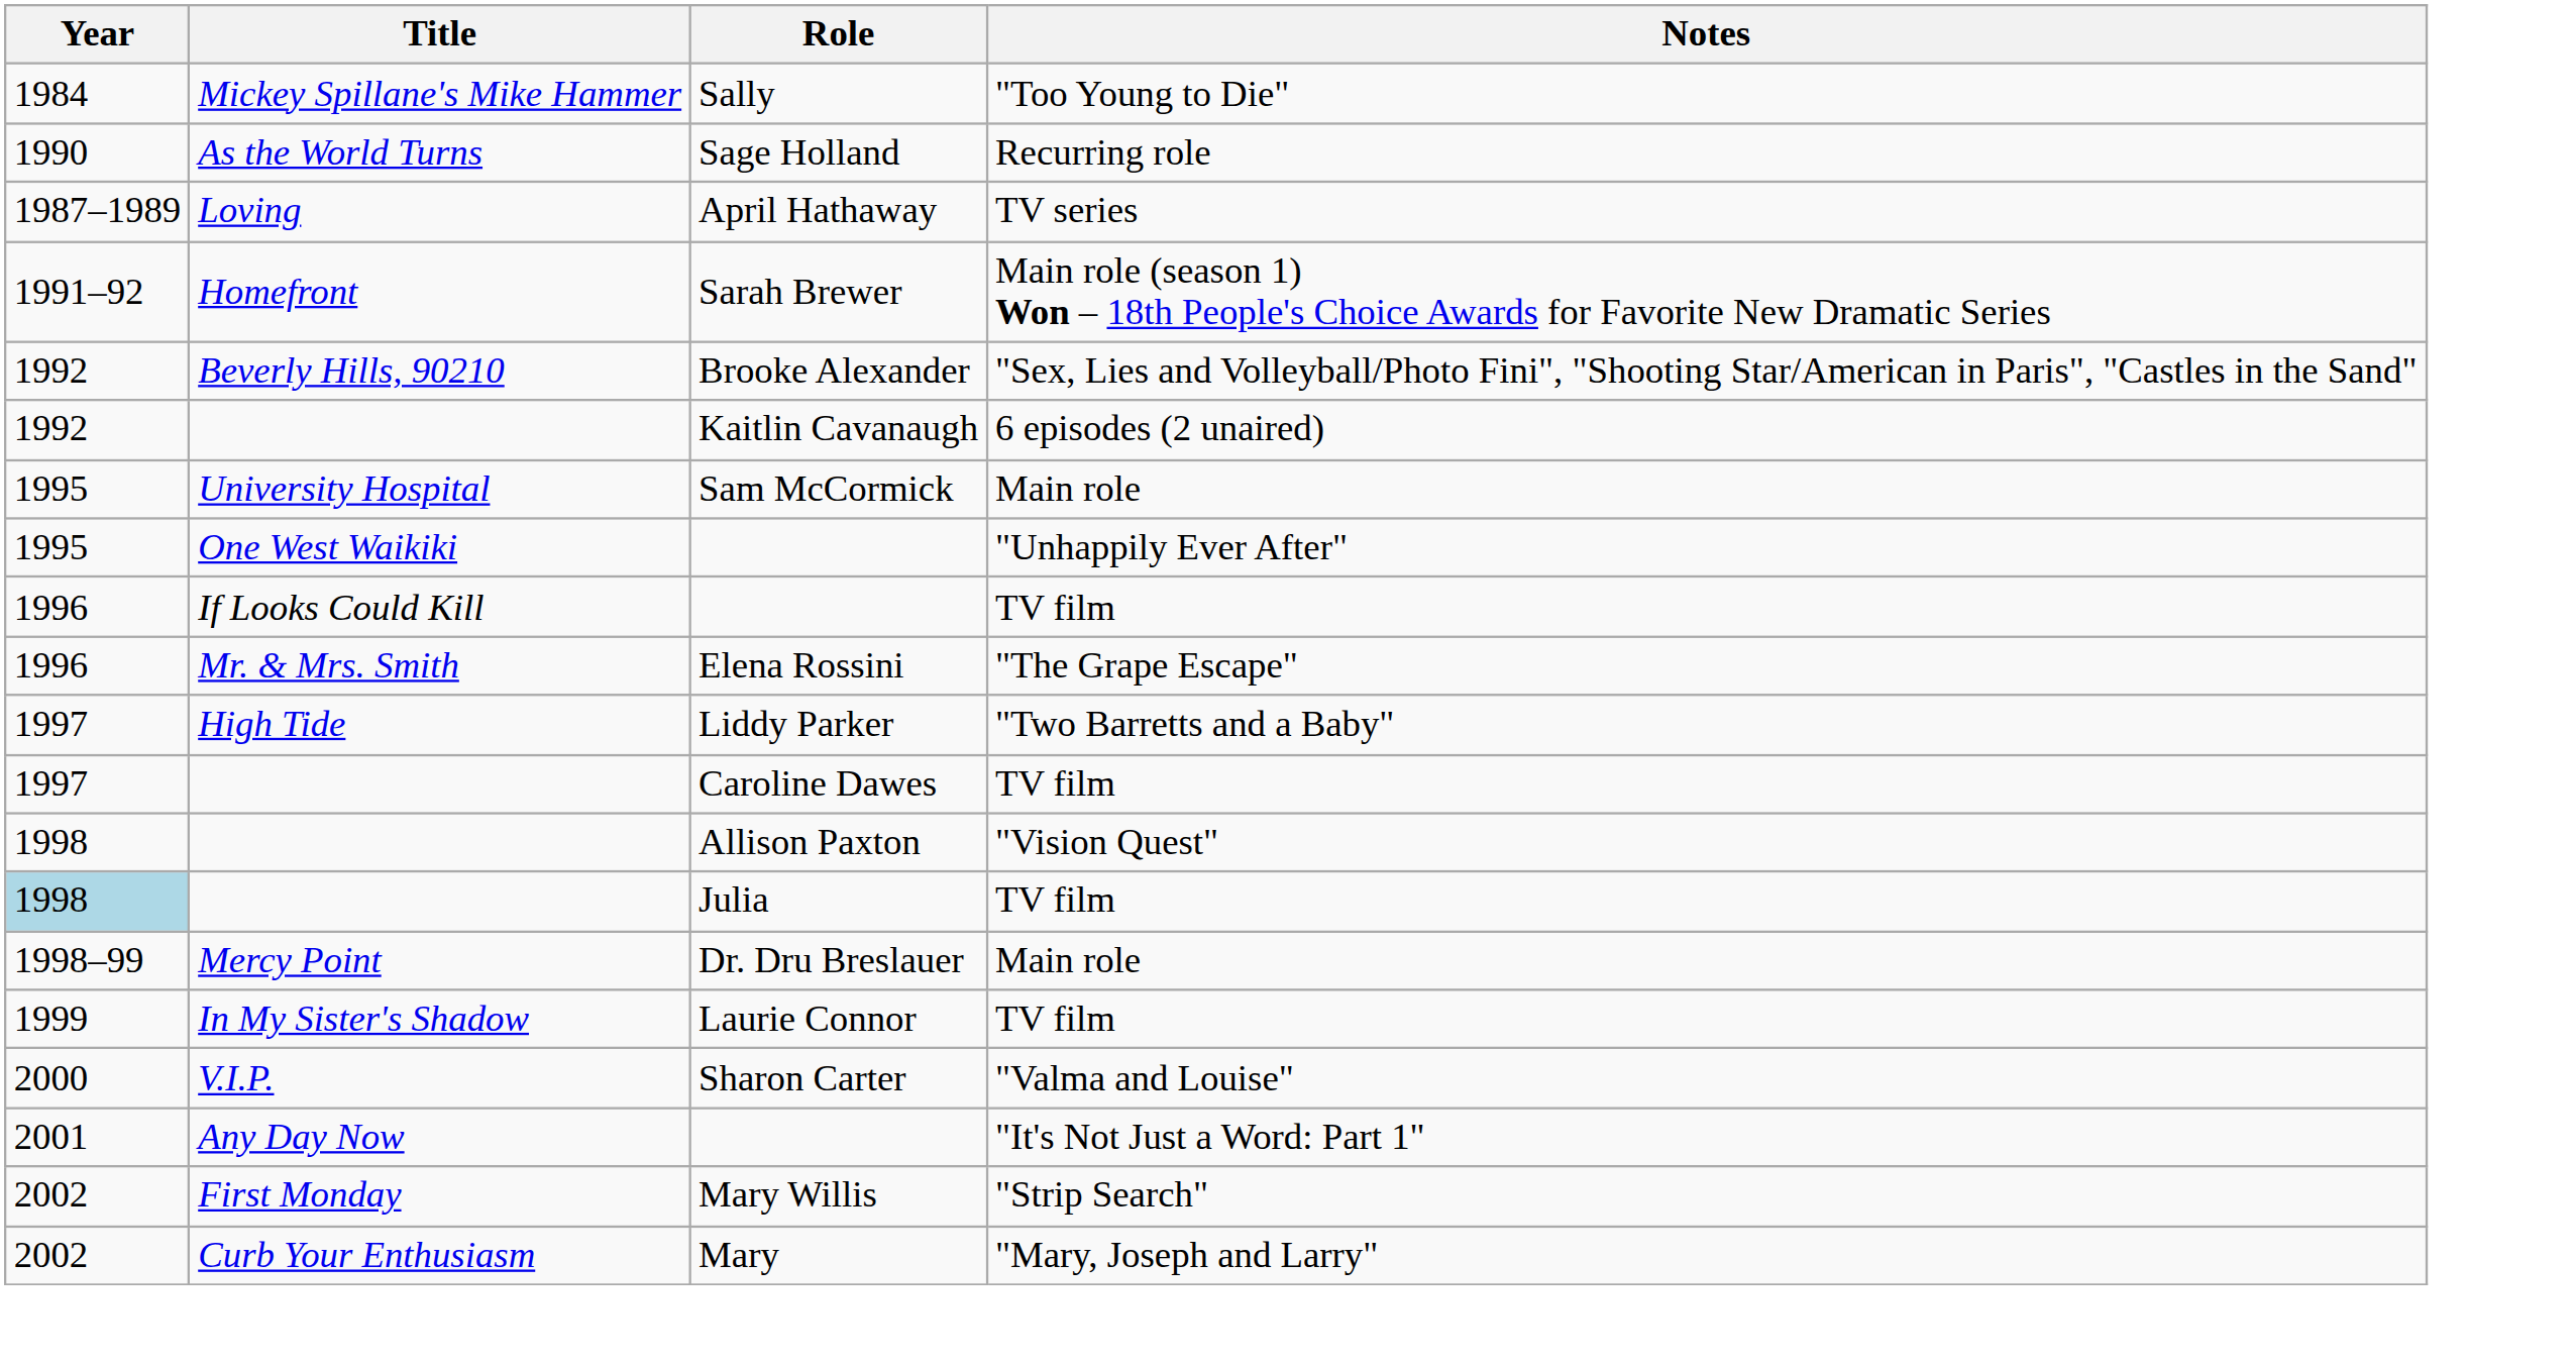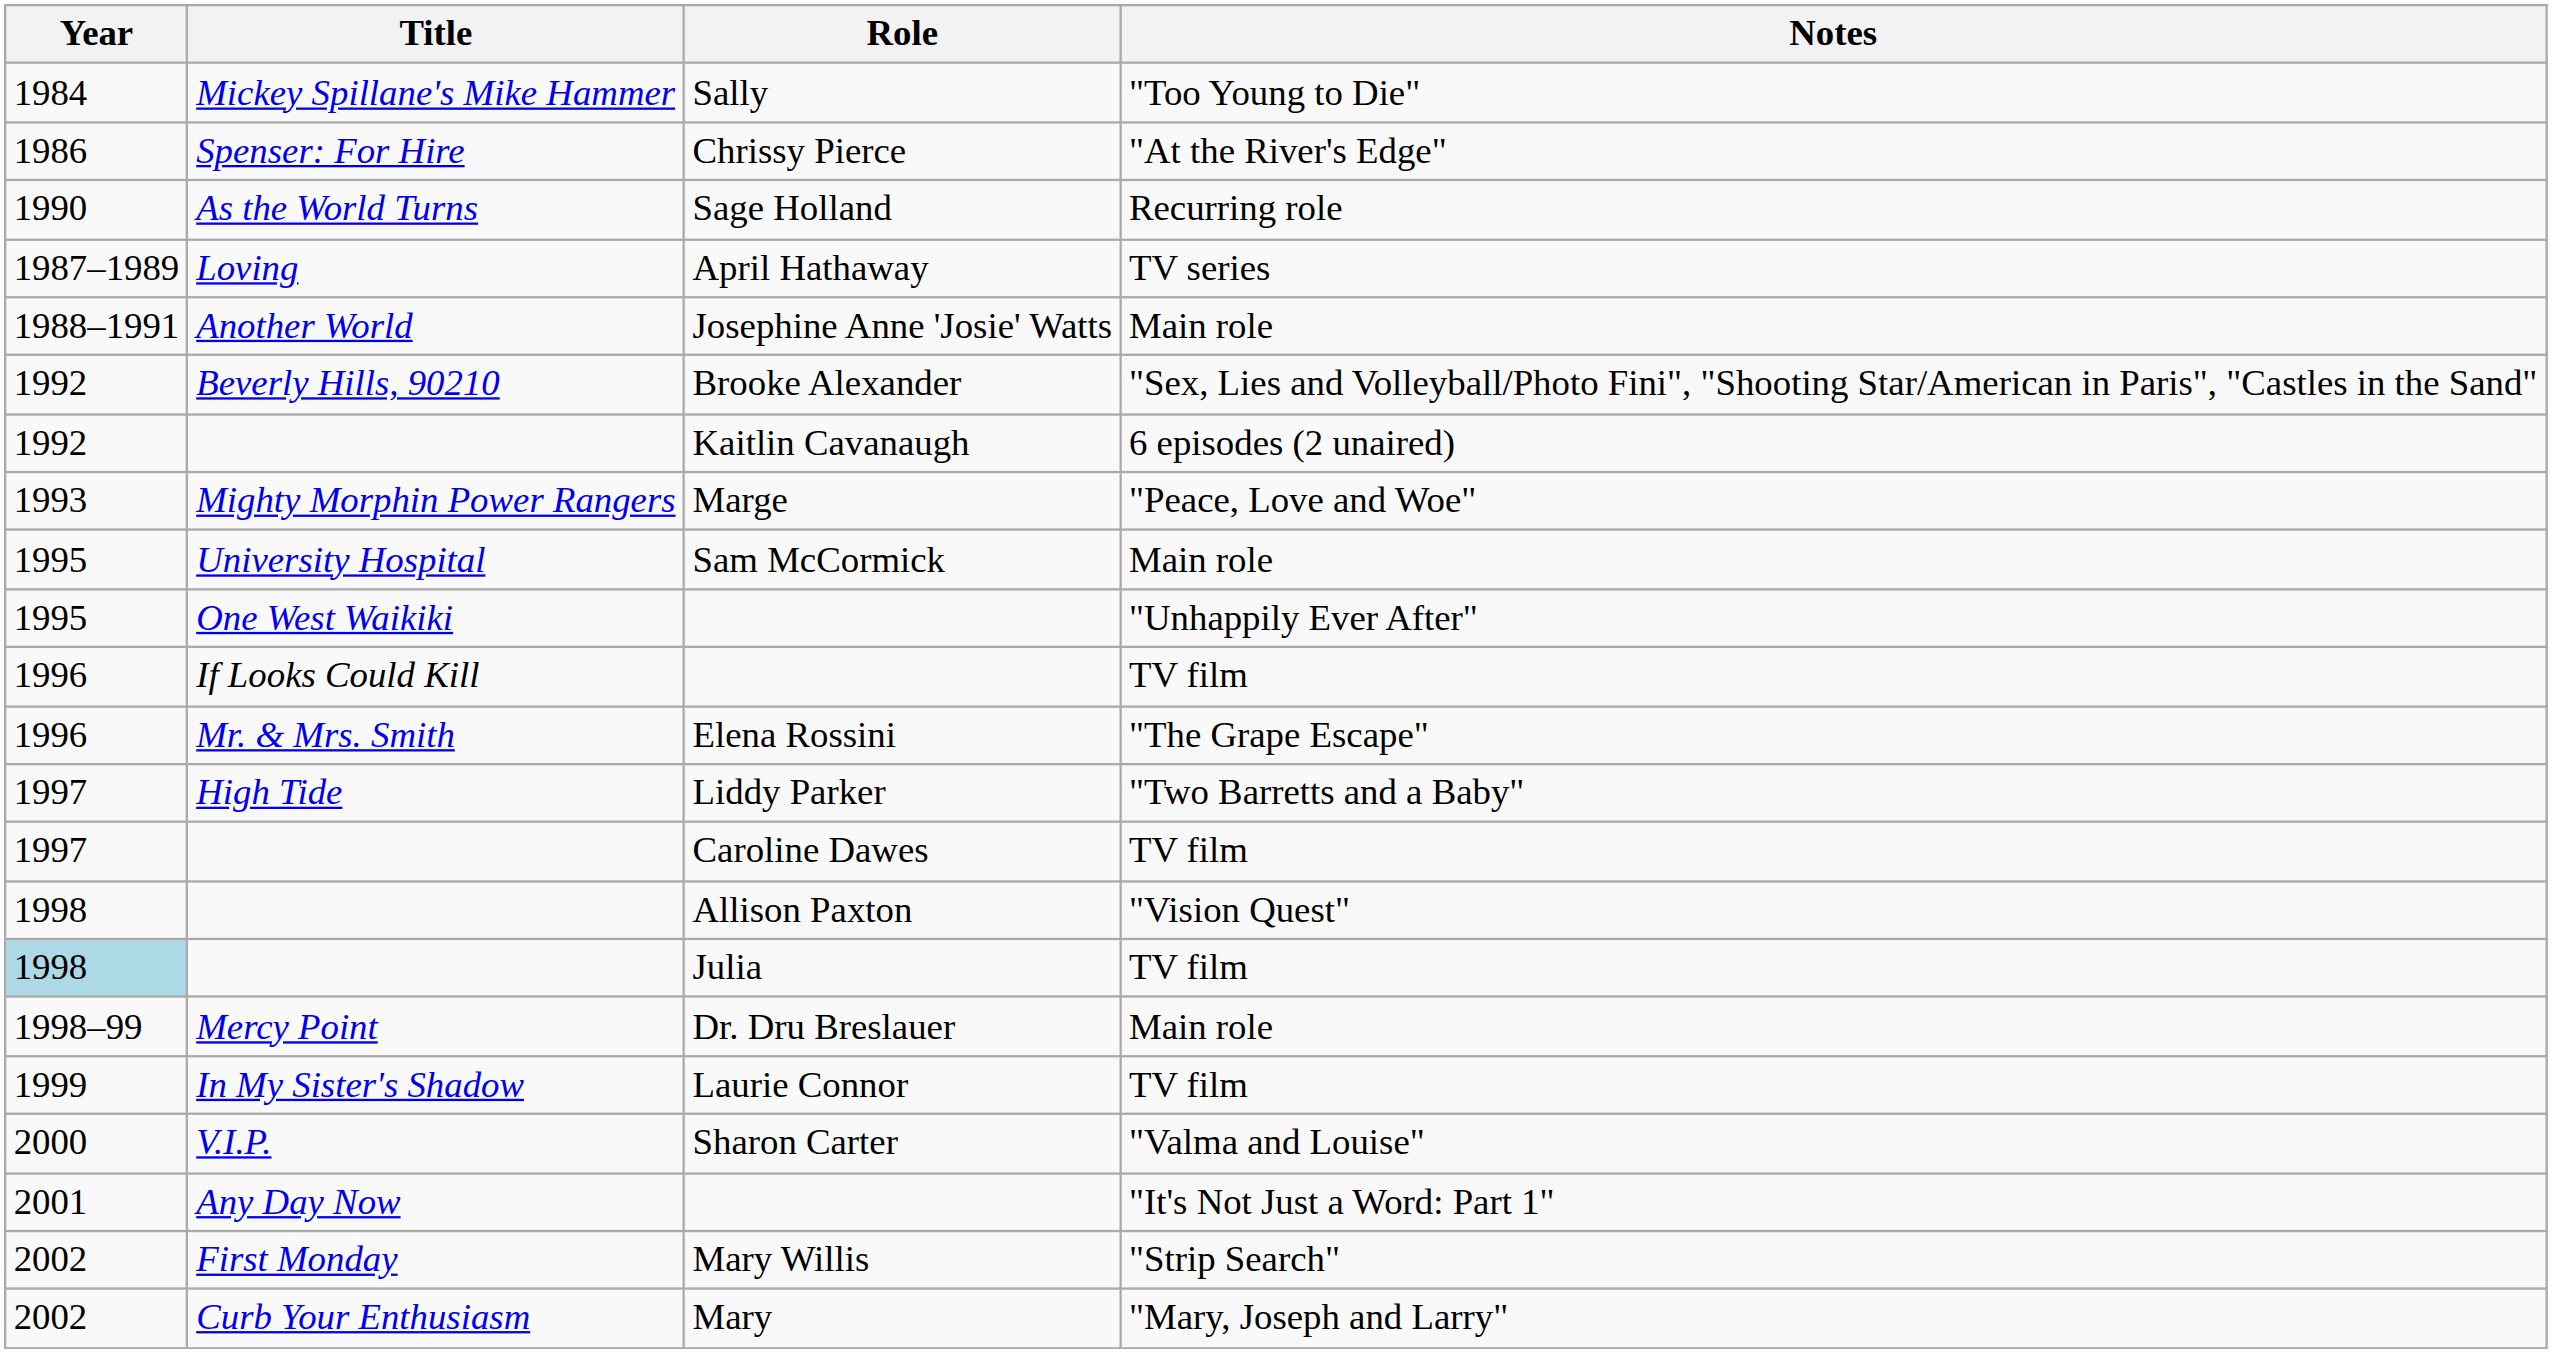 <table class="wikitable sortable">
 <tr>
 <th>Year</th>
 <th>Title</th>
 <th>Role</th>
 <th class="unsortable">Notes</th>
 </tr>
 <tr>
 <td>1984</td>
 <td><em><a href='#'>Mickey Spillane's Mike Hammer</a></em></td>
 <td>Sally</td>
 <td>"Too Young to Die"</td>
 </tr>
 <tr>
+<td>1986</td>
+<td><em><a href='#'>Spenser: For Hire</a></em></td>
+<td>Chrissy Pierce</td>
+<td>"At the River's Edge"</td>
+</tr>
+<tr>
 <td>1990</td>
 <td><em><a href='#'>As the World Turns</a></em></td>
 <td>Sage Holland</td>
 <td>Recurring role</td>
 </tr>
 <tr>
 <td>1987–1989</td>
 <td><em><a href='#'>Loving</a></em></td>
 <td>April Hathaway</td>
 <td>TV series</td>
 </tr>
 <tr>
-<td>1991–92</td>
-<td><em><a href='#'>Homefront</a></em></td>
-<td>Sarah Brewer</td>
-<td>Main role (season 1)<br><strong>Won</strong> – <a href='#'>18th People's Choice Awards</a> for Favorite New Dramatic Series</td>
+<td>1988–1991</td>
+<td><em><a href='#'>Another World</a></em></td>
+<td>Josephine Anne 'Josie' Watts</td>
+<td>Main role</td>
 </tr>
 <tr>
 <td>1992</td>
 <td><em><a href='#'>Beverly Hills, 90210</a></em></td>
 <td>Brooke Alexander</td>
 <td>"Sex, Lies and Volleyball/Photo Fini", "Shooting Star/American in Paris", "Castles in the Sand"</td>
 </tr>
 <tr>
 <td>1992</td>
 <td><em></em></td>
 <td>Kaitlin Cavanaugh</td>
 <td>6 episodes (2 unaired)</td>
+</tr>
+<tr>
+<td>1993</td>
+<td><em><a href='#'>Mighty Morphin Power Rangers</a></em></td>
+<td>Marge</td>
+<td>"Peace, Love and Woe"</td>
 </tr>
 <tr>
 <td>1995</td>
 <td><em><a href='#'>University Hospital</a></em></td>
 <td>Sam McCormick</td>
 <td>Main role</td>
 </tr>
 <tr>
 <td>1995</td>
 <td><em><a href='#'>One West Waikiki</a></em></td>
 <td></td>
 <td>"Unhappily Ever After"</td>
 </tr>
 <tr>
 <td>1996</td>
 <td><em>If Looks Could Kill</em></td>
 <td></td>
 <td>TV film</td>
 </tr>
 <tr>
 <td>1996</td>
 <td><em><a href='#'>Mr. & Mrs. Smith</a></em></td>
 <td>Elena Rossini</td>
 <td>"The Grape Escape"</td>
 </tr>
 <tr>
 <td>1997</td>
 <td><em><a href='#'>High Tide</a></em></td>
 <td>Liddy Parker</td>
 <td>"Two Barretts and a Baby"</td>
 </tr>
 <tr>
 <td>1997</td>
 <td><em></em></td>
 <td>Caroline Dawes</td>
 <td>TV film</td>
 </tr>
 <tr>
 <td>1998</td>
 <td><em></em></td>
 <td>Allison Paxton</td>
 <td>"Vision Quest"</td>
 </tr>
 <tr>
 <td style="background: lightblue;">1998</td>
 <td><em></em></td>
 <td>Julia</td>
 <td>TV film</td>
 </tr>
 <tr>
 <td>1998–99</td>
 <td><em><a href='#'>Mercy Point</a></em></td>
 <td>Dr. Dru Breslauer</td>
 <td>Main role</td>
 </tr>
 <tr>
 <td>1999</td>
 <td><em><a href='#'>In My Sister's Shadow</a></em></td>
 <td>Laurie Connor</td>
 <td>TV film</td>
 </tr>
 <tr>
 <td>2000</td>
 <td><em><a href='#'>V.I.P.</a></em></td>
 <td>Sharon Carter</td>
 <td>"Valma and Louise"</td>
 </tr>
 <tr>
 <td>2001</td>
 <td><em><a href='#'>Any Day Now</a></em></td>
 <td></td>
 <td>"It's Not Just a Word: Part 1"</td>
 </tr>
 <tr>
 <td>2002</td>
 <td><em><a href='#'>First Monday</a></em></td>
 <td>Mary Willis</td>
 <td>"Strip Search"</td>
 </tr>
 <tr>
 <td>2002</td>
 <td><em><a href='#'>Curb Your Enthusiasm</a></em></td>
 <td>Mary</td>
 <td>"Mary, Joseph and Larry"</td>
 </tr>
 </table>
